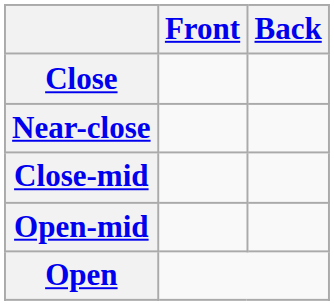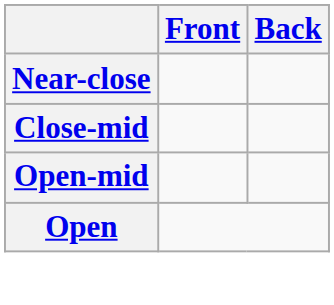 <table class="wikitable" style="text-align:center;">
 <tr>
 <th></th>
 <th><a href='#'>Front</a></th>
 <th><a href='#'>Back</a></th>
-</tr>
-<tr>
-<th><a href='#'>Close</a></th>
-<td></td>
-<td></td>
 </tr>
 <tr>
 <th><a href='#'>Near-close</a></th>
 <td></td>
 <td></td>
 </tr>
 <tr>
 <th><a href='#'>Close-mid</a></th>
 <td></td>
 <td></td>
 </tr>
 <tr>
 <th><a href='#'>Open-mid</a></th>
 <td></td>
 <td></td>
 </tr>
 <tr>
 <th><a href='#'>Open</a></th>
 <td colspan="2"></td>
 </tr>
 </table>
